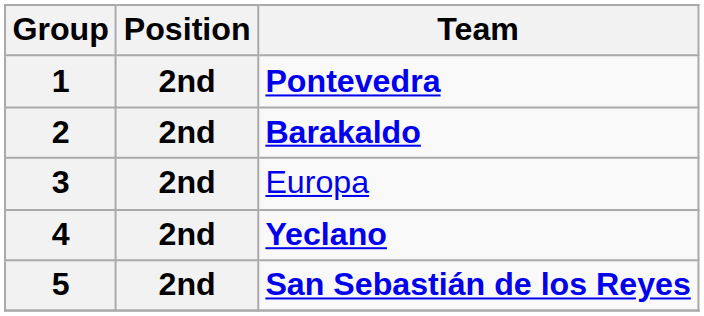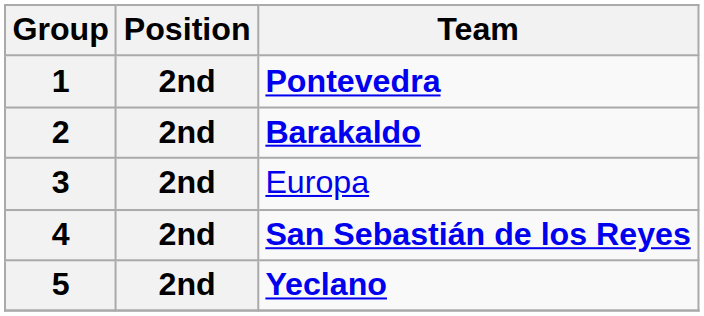 <table class="wikitable">
 <tr>
 <th>Group</th>
 <th>Position</th>
 <th>Team</th>
 </tr>
 <tr>
 <th>1</th>
 <th>2nd</th>
 <td><strong><a href='#'>Pontevedra</a></strong></td>
 </tr>
 <tr>
 <th>2</th>
 <th>2nd</th>
 <td><strong><a href='#'>Barakaldo</a></strong></td>
 </tr>
 <tr>
 <th>3</th>
 <th>2nd</th>
 <td><a href='#'>Europa</a></td>
 </tr>
 <tr>
 <th>4</th>
 <th>2nd</th>
-<td><strong><a href='#'>Yeclano</a></strong></td>
+<td><strong><a href='#'>San Sebastián de los Reyes</a></strong></td>
 </tr>
 <tr>
 <th>5</th>
 <th>2nd</th>
-<td><strong><a href='#'>San Sebastián de los Reyes</a></strong></td>
+<td><strong><a href='#'>Yeclano</a></strong></td>
 </tr>
 <tr>
 </tr>
 </table>
